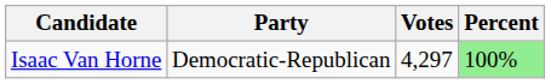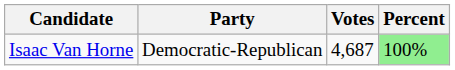 <table class=wikitable>
 <tr>
 <th>Candidate</th>
 <th>Party</th>
 <th>Votes</th>
 <th>Percent</th>
 </tr>
 <tr>
 <td><a href='#'>Isaac Van Horne</a></td>
 <td>Democratic-Republican</td>
-<td>4,297</td>
+<td>4,687</td>
 <td style="background: lightgreen;">100%</td>
 </tr>
 </table>
